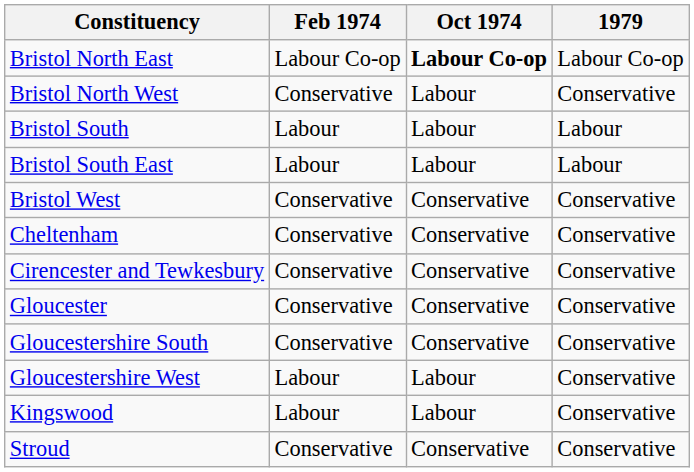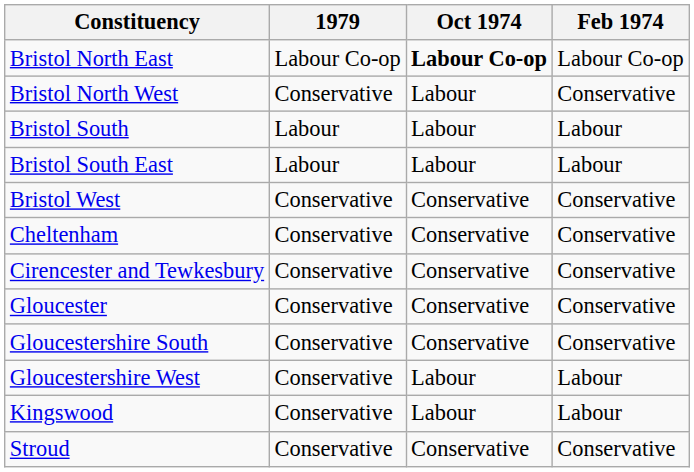 <table class="wikitable">
 <tr>
 <th>Constituency</th>
+<th>1979</th>
+<th>Oct 1974</th>
 <th>Feb 1974</th>
-<th>Oct 1974</th>
-<th>1979</th>
 </tr>
 <tr>
 <td><a href='#'>Bristol North East</a></td>
 <td bgcolor=>Labour Co-op</td>
 <td bgcolor=><strong>Labour Co-op</strong></td>
 <td bgcolor=>Labour Co-op</td>
 </tr>
 <tr>
 <td><a href='#'>Bristol North West</a></td>
 <td bgcolor=>Conservative</td>
 <td bgcolor=>Labour</td>
 <td bgcolor=>Conservative</td>
 </tr>
 <tr>
 <td><a href='#'>Bristol South</a></td>
 <td bgcolor=>Labour</td>
 <td bgcolor=>Labour</td>
 <td bgcolor=>Labour</td>
 </tr>
 <tr>
 <td><a href='#'>Bristol South East</a></td>
 <td bgcolor=>Labour</td>
 <td bgcolor=>Labour</td>
 <td bgcolor=>Labour</td>
 </tr>
 <tr>
 <td><a href='#'>Bristol West</a></td>
 <td bgcolor=>Conservative</td>
 <td bgcolor=>Conservative</td>
 <td bgcolor=>Conservative</td>
 </tr>
 <tr>
 <td><a href='#'>Cheltenham</a></td>
 <td bgcolor=>Conservative</td>
 <td bgcolor=>Conservative</td>
 <td bgcolor=>Conservative</td>
 </tr>
 <tr>
 <td><a href='#'>Cirencester and Tewkesbury</a></td>
 <td bgcolor=>Conservative</td>
 <td bgcolor=>Conservative</td>
 <td bgcolor=>Conservative</td>
 </tr>
 <tr>
 <td><a href='#'>Gloucester</a></td>
 <td bgcolor=>Conservative</td>
 <td bgcolor=>Conservative</td>
 <td bgcolor=>Conservative</td>
 </tr>
 <tr>
 <td><a href='#'>Gloucestershire South</a></td>
 <td bgcolor=>Conservative</td>
 <td bgcolor=>Conservative</td>
 <td bgcolor=>Conservative</td>
 </tr>
 <tr>
 <td><a href='#'>Gloucestershire West</a></td>
+<td bgcolor=>Conservative</td>
 <td bgcolor=>Labour</td>
 <td bgcolor=>Labour</td>
-<td bgcolor=>Conservative</td>
 </tr>
 <tr>
 <td><a href='#'>Kingswood</a></td>
+<td bgcolor=>Conservative</td>
 <td bgcolor=>Labour</td>
 <td bgcolor=>Labour</td>
-<td bgcolor=>Conservative</td>
 </tr>
 <tr>
 <td><a href='#'>Stroud</a></td>
 <td bgcolor=>Conservative</td>
 <td bgcolor=>Conservative</td>
 <td bgcolor=>Conservative</td>
 </tr>
 </table>
